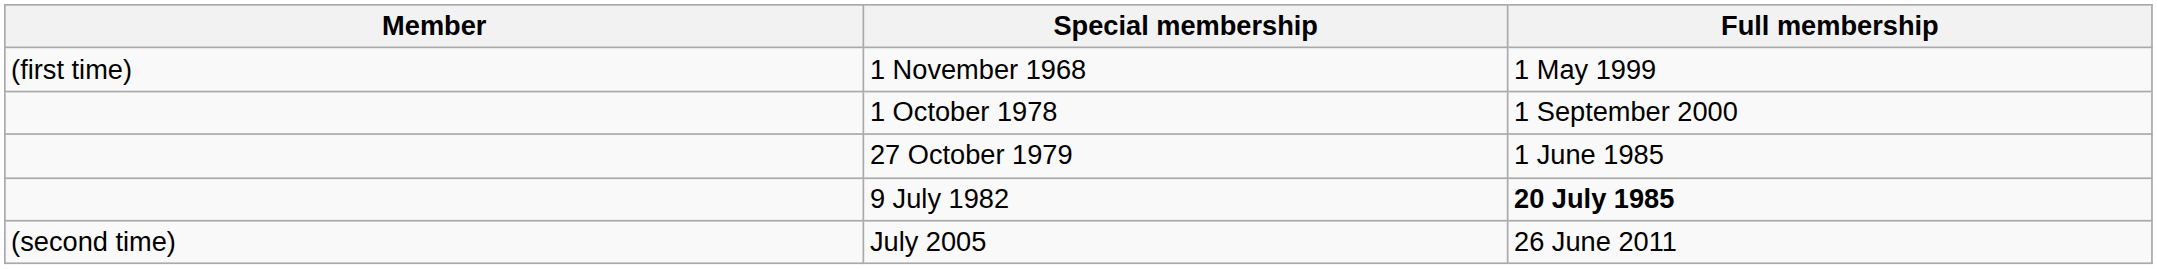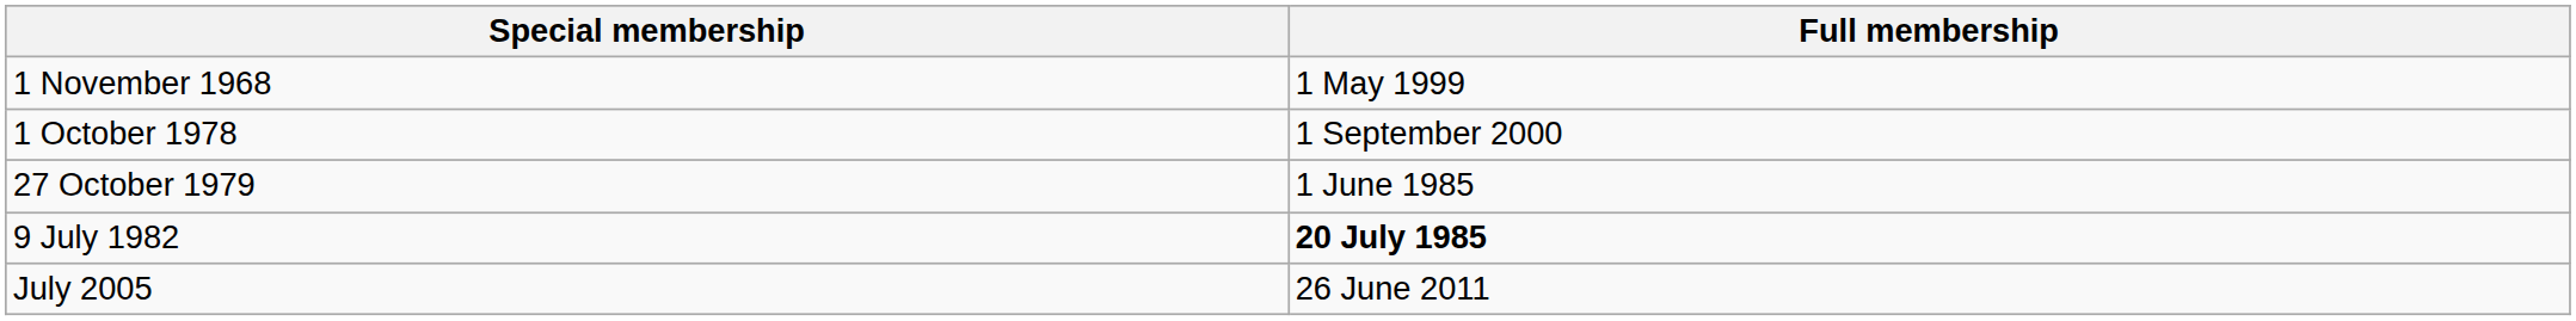 <table class="wikitable" width="100%">
 <tr>
-<th width=40%>Member</th>
 <th width=30%>Special membership</th>
 <th width=30%>Full membership</th>
 </tr>
 <tr>
-<td> (first time)</td>
 <td>1 November 1968</td>
 <td>1 May 1999</td>
 </tr>
 <tr>
-<td></td>
 <td>1 October 1978</td>
 <td>1 September 2000</td>
 </tr>
 <tr>
-<td></td>
 <td>27 October 1979</td>
 <td>1 June 1985</td>
 </tr>
 <tr>
-<td></td>
 <td>9 July 1982</td>
 <td><strong>20 July 1985</strong></td>
 </tr>
 <tr>
-<td> (second time)</td>
 <td>July 2005</td>
 <td>26 June 2011</td>
 </tr>
 </table>
